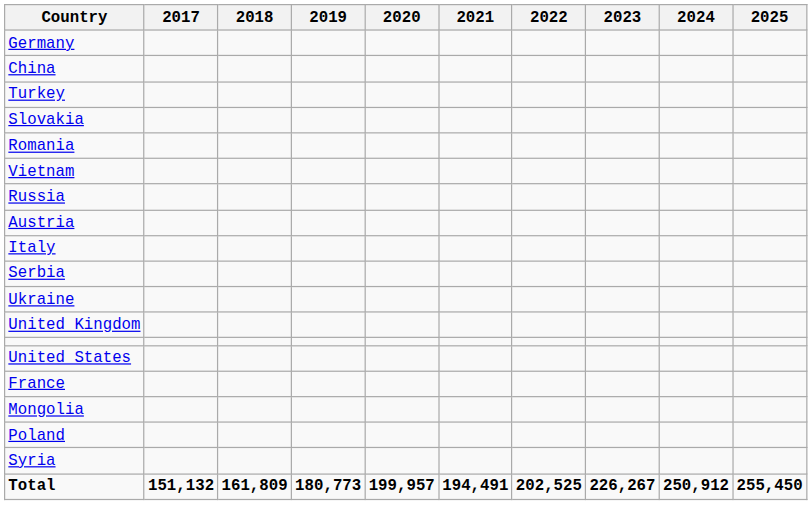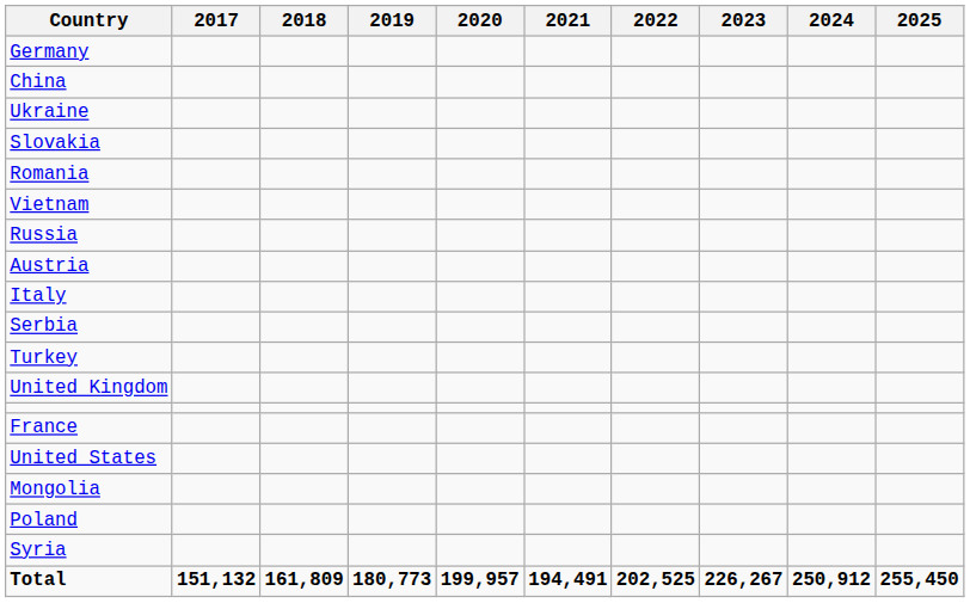 <table class="wikitable sortable">
 <tr>
 <th>Country</th>
 <th>2017</th>
 <th>2018</th>
 <th>2019</th>
 <th>2020</th>
 <th>2021</th>
 <th>2022</th>
 <th>2023</th>
 <th>2024</th>
 <th>2025</th>
 </tr>
 <tr>
 <td> <a href='#'>Germany</a></td>
 <td style="text-align:right;"></td>
 <td style="text-align:right;"></td>
 <td style="text-align:right;"></td>
 <td style="text-align:right;"></td>
 <td style="text-align:right;"></td>
 <td style="text-align:right;"></td>
 <td style="text-align:right;"></td>
 <td style="text-align:right;"></td>
 <td style="text-align:right;"></td>
 </tr>
 <tr>
 <td> <a href='#'>China</a></td>
 <td style="text-align:right;"></td>
 <td style="text-align:right;"></td>
 <td style="text-align:right;"></td>
 <td style="text-align:right;"></td>
 <td style="text-align:right;"></td>
 <td style="text-align:right;"></td>
 <td style="text-align:right;"></td>
 <td style="text-align:right;"></td>
 <td style="text-align:right;"></td>
 </tr>
 <tr>
-<td> <a href='#'>Turkey</a></td>
+<td> <a href='#'>Ukraine</a></td>
 <td style="text-align:right;"></td>
 <td style="text-align:right;"></td>
 <td style="text-align:right;"></td>
 <td style="text-align:right;"></td>
 <td style="text-align:right;"></td>
 <td style="text-align:right;"></td>
 <td style="text-align:right;"></td>
 <td style="text-align:right;"></td>
 <td style="text-align:right;"></td>
 </tr>
 <tr>
 <td> <a href='#'>Slovakia</a></td>
 <td style="text-align:right;"></td>
 <td style="text-align:right;"></td>
 <td style="text-align:right;"></td>
 <td style="text-align:right;"></td>
 <td style="text-align:right;"></td>
 <td style="text-align:right;"></td>
 <td style="text-align:right;"></td>
 <td style="text-align:right;"></td>
 <td style="text-align:right;"></td>
 </tr>
 <tr>
 <td> <a href='#'>Romania</a></td>
 <td style="text-align:right;"></td>
 <td style="text-align:right;"></td>
 <td style="text-align:right;"></td>
 <td style="text-align:right;"></td>
 <td style="text-align:right;"></td>
 <td style="text-align:right;"></td>
 <td style="text-align:right;"></td>
 <td style="text-align:right;"></td>
 <td style="text-align:right;"></td>
 </tr>
 <tr>
 <td> <a href='#'>Vietnam</a></td>
 <td style="text-align:right;"></td>
 <td style="text-align:right;"></td>
 <td style="text-align:right;"></td>
 <td style="text-align:right;"></td>
 <td style="text-align:right;"></td>
 <td style="text-align:right;"></td>
 <td style="text-align:right;"></td>
 <td style="text-align:right;"></td>
 <td style="text-align:right;"></td>
 </tr>
 <tr>
 <td> <a href='#'>Russia</a></td>
 <td style="text-align:right;"></td>
 <td style="text-align:right;"></td>
 <td style="text-align:right;"></td>
 <td style="text-align:right;"></td>
 <td style="text-align:right;"></td>
 <td style="text-align:right;"></td>
 <td style="text-align:right;"></td>
 <td style="text-align:right;"></td>
 <td style="text-align:right;"></td>
 </tr>
 <tr>
 <td> <a href='#'>Austria</a></td>
 <td style="text-align:right;"></td>
 <td style="text-align:right;"></td>
 <td style="text-align:right;"></td>
 <td style="text-align:right;"></td>
 <td style="text-align:right;"></td>
 <td style="text-align:right;"></td>
 <td style="text-align:right;"></td>
 <td style="text-align:right;"></td>
 <td style="text-align:right;"></td>
 </tr>
 <tr>
 <td> <a href='#'>Italy</a></td>
 <td style="text-align:right;"></td>
 <td style="text-align:right;"></td>
 <td style="text-align:right;"></td>
 <td style="text-align:right;"></td>
 <td style="text-align:right;"></td>
 <td style="text-align:right;"></td>
 <td style="text-align:right;"></td>
 <td style="text-align:right;"></td>
 <td style="text-align:right;"></td>
 </tr>
 <tr>
 <td> <a href='#'>Serbia</a></td>
 <td style="text-align:right;"></td>
 <td style="text-align:right;"></td>
 <td style="text-align:right;"></td>
 <td style="text-align:right;"></td>
 <td style="text-align:right;"></td>
 <td style="text-align:right;"></td>
 <td style="text-align:right;"></td>
 <td style="text-align:right;"></td>
 <td style="text-align:right;"></td>
 </tr>
 <tr>
-<td> <a href='#'>Ukraine</a></td>
+<td> <a href='#'>Turkey</a></td>
 <td style="text-align:right;"></td>
 <td style="text-align:right;"></td>
 <td style="text-align:right;"></td>
 <td style="text-align:right;"></td>
 <td style="text-align:right;"></td>
 <td style="text-align:right;"></td>
 <td style="text-align:right;"></td>
 <td style="text-align:right;"></td>
 <td style="text-align:right;"></td>
 </tr>
 <tr>
 <td> <a href='#'>United Kingdom</a></td>
 <td style="text-align:right;"></td>
 <td style="text-align:right;"></td>
 <td style="text-align:right;"></td>
 <td style="text-align:right;"></td>
 <td style="text-align:right;"></td>
 <td style="text-align:right;"></td>
 <td style="text-align:right;"></td>
 <td style="text-align:right;"></td>
 <td style="text-align:right;"></td>
 </tr>
 <tr>
 <td></td>
 <td style="text-align:right;"></td>
 <td style="text-align:right;"></td>
 <td style="text-align:right;"></td>
 <td style="text-align:right;"></td>
 <td style="text-align:right;"></td>
 <td style="text-align:right;"></td>
 <td style="text-align:right;"></td>
 <td style="text-align:right;"></td>
 <td style="text-align:right;"></td>
 </tr>
 <tr>
-<td> <a href='#'>United States</a></td>
+<td> <a href='#'>France</a></td>
 <td style="text-align:right;"></td>
 <td style="text-align:right;"></td>
 <td style="text-align:right;"></td>
 <td style="text-align:right;"></td>
 <td style="text-align:right;"></td>
 <td style="text-align:right;"></td>
 <td style="text-align:right;"></td>
 <td style="text-align:right;"></td>
 <td style="text-align:right;"></td>
 </tr>
 <tr>
-<td> <a href='#'>France</a></td>
+<td> <a href='#'>United States</a></td>
 <td style="text-align:right;"></td>
 <td style="text-align:right;"></td>
 <td style="text-align:right;"></td>
 <td style="text-align:right;"></td>
 <td style="text-align:right;"></td>
 <td style="text-align:right;"></td>
 <td style="text-align:right;"></td>
 <td style="text-align:right;"></td>
 <td style="text-align:right;"></td>
 </tr>
 <tr>
 <td> <a href='#'>Mongolia</a></td>
 <td style="text-align:right;"></td>
 <td style="text-align:right;"></td>
 <td style="text-align:right;"></td>
 <td style="text-align:right;"></td>
 <td style="text-align:right;"></td>
 <td style="text-align:right;"></td>
 <td style="text-align:right;"></td>
 <td style="text-align:right;"></td>
 <td style="text-align:right;"></td>
 </tr>
 <tr>
 <td> <a href='#'>Poland</a></td>
 <td style="text-align:right;"></td>
 <td style="text-align:right;"></td>
 <td style="text-align:right;"></td>
 <td style="text-align:right;"></td>
 <td style="text-align:right;"></td>
 <td style="text-align:right;"></td>
 <td style="text-align:right;"></td>
 <td style="text-align:right;"></td>
 <td style="text-align:right;"></td>
 </tr>
 <tr>
 <td> <a href='#'>Syria</a></td>
 <td style="text-align:right;"></td>
 <td style="text-align:right;"></td>
 <td style="text-align:right;"></td>
 <td style="text-align:right;"></td>
 <td style="text-align:right;"></td>
 <td style="text-align:right;"></td>
 <td style="text-align:right;"></td>
 <td style="text-align:right;"></td>
 <td style="text-align:right;"></td>
 </tr>
 <tr>
 <td><strong>Total</strong></td>
 <td><strong>151,132</strong></td>
 <td><strong>161,809</strong></td>
 <td><strong>180,773</strong></td>
 <td><strong>199,957</strong></td>
 <td><strong>194,491</strong></td>
 <td><strong>202,525</strong></td>
 <td><strong>226,267</strong></td>
 <td><strong>250,912</strong></td>
 <td><strong>255,450</strong></td>
 </tr>
 </table>
